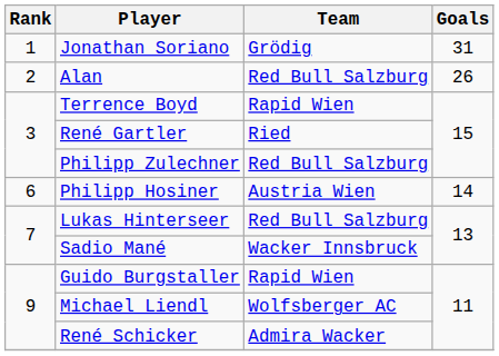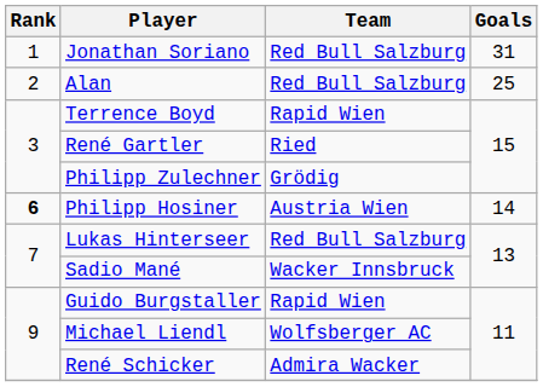 <table class="wikitable" style="text-align:center;">
 <tr>
 <th>Rank</th>
 <th>Player</th>
 <th>Team</th>
 <th>Goals</th>
 </tr>
 <tr>
 <td>1</td>
 <td align=left> <a href='#'>Jonathan Soriano</a></td>
-<td align=left><a href='#'>Grödig</a></td>
+<td align=left><a href='#'>Red Bull Salzburg</a></td>
 <td>31</td>
 </tr>
 <tr>
 <td>2</td>
 <td align=left> <a href='#'>Alan</a></td>
 <td align=left><a href='#'>Red Bull Salzburg</a></td>
-<td>26</td>
+<td>25</td>
 </tr>
 <tr>
 <td rowspan=3>3</td>
 <td align=left> <a href='#'>Terrence Boyd</a></td>
 <td align=left><a href='#'>Rapid Wien</a></td>
 <td rowspan=3>15</td>
 </tr>
 <tr>
 <td align=left> <a href='#'>René Gartler</a></td>
 <td align=left><a href='#'>Ried</a></td>
 </tr>
 <tr>
 <td align=left> <a href='#'>Philipp Zulechner</a></td>
-<td align=left><a href='#'>Red Bull Salzburg</a></td>
+<td align=left><a href='#'>Grödig</a></td>
 </tr>
 <tr>
-<td>6</td>
+<td><strong>6</strong></td>
 <td align=left> <a href='#'>Philipp Hosiner</a></td>
 <td align=left><a href='#'>Austria Wien</a></td>
 <td>14</td>
 </tr>
 <tr>
 <td rowspan=2>7</td>
 <td align=left> <a href='#'>Lukas Hinterseer</a></td>
 <td align=left><a href='#'>Red Bull Salzburg</a></td>
 <td rowspan=2>13</td>
 </tr>
 <tr>
 <td align=left> <a href='#'>Sadio Mané</a></td>
 <td align=left><a href='#'>Wacker Innsbruck</a></td>
 </tr>
 <tr>
 <td rowspan=3>9</td>
 <td align=left> <a href='#'>Guido Burgstaller</a></td>
 <td align=left><a href='#'>Rapid Wien</a></td>
 <td rowspan=3>11</td>
 </tr>
 <tr>
 <td align=left> <a href='#'>Michael Liendl</a></td>
 <td align=left><a href='#'>Wolfsberger AC</a></td>
 </tr>
 <tr>
 <td align=left> <a href='#'>René Schicker</a></td>
 <td align=left><a href='#'>Admira Wacker</a></td>
 </tr>
 <tr>
 </tr>
 </table>
